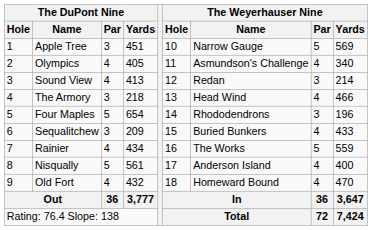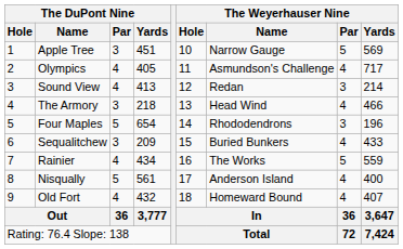 <table class="wikitable">
 <tr>
 <th colspan="4">The DuPont Nine</th>
 <th rowspan="13"></th>
 <th colspan="4">The Weyerhauser Nine</th>
 </tr>
 <tr>
 <th>Hole</th>
 <th>Name</th>
 <th>Par</th>
 <th>Yards</th>
 <th>Hole</th>
 <th>Name</th>
 <th>Par</th>
 <th>Yards</th>
 </tr>
 <tr>
 <td>1</td>
 <td>Apple Tree</td>
 <td>3</td>
 <td>451</td>
 <td>10</td>
 <td>Narrow Gauge</td>
 <td>5</td>
 <td>569</td>
 </tr>
 <tr>
 <td>2</td>
 <td>Olympics</td>
 <td>4</td>
 <td>405</td>
 <td>11</td>
 <td>Asmundson's Challenge</td>
 <td>4</td>
-<td>340</td>
+<td>717</td>
 </tr>
 <tr>
 <td>3</td>
 <td>Sound View</td>
 <td>4</td>
 <td>413</td>
 <td>12</td>
 <td>Redan</td>
 <td>3</td>
 <td>214</td>
 </tr>
 <tr>
 <td>4</td>
 <td>The Armory</td>
 <td>3</td>
 <td>218</td>
 <td>13</td>
 <td>Head Wind</td>
 <td>4</td>
 <td>466</td>
 </tr>
 <tr>
 <td>5</td>
 <td>Four Maples</td>
 <td>5</td>
 <td>654</td>
 <td>14</td>
 <td>Rhododendrons</td>
 <td>3</td>
 <td>196</td>
 </tr>
 <tr>
 <td>6</td>
 <td>Sequalitchew</td>
 <td>3</td>
 <td>209</td>
 <td>15</td>
 <td>Buried Bunkers</td>
 <td>4</td>
 <td>433</td>
 </tr>
 <tr>
 <td>7</td>
 <td>Rainier</td>
 <td>4</td>
 <td>434</td>
 <td>16</td>
 <td>The Works</td>
 <td>5</td>
 <td>559</td>
 </tr>
 <tr>
 <td>8</td>
 <td>Nisqually</td>
 <td>5</td>
 <td>561</td>
 <td>17</td>
 <td>Anderson Island</td>
 <td>4</td>
 <td>400</td>
 </tr>
 <tr>
 <td>9</td>
 <td>Old Fort</td>
 <td>4</td>
 <td>432</td>
 <td>18</td>
 <td>Homeward Bound</td>
 <td>4</td>
-<td>470</td>
+<td>407</td>
 </tr>
 <tr>
 <th colspan="2">Out</th>
 <th>36</th>
 <th>3,777</th>
 <th colspan="2">In</th>
 <th>36</th>
 <th>3,647</th>
 </tr>
 <tr>
 <td colspan="4">Rating: 76.4 Slope: 138</td>
 <th colspan="2">Total</th>
 <th>72</th>
 <th>7,424</th>
 </tr>
 </table>
